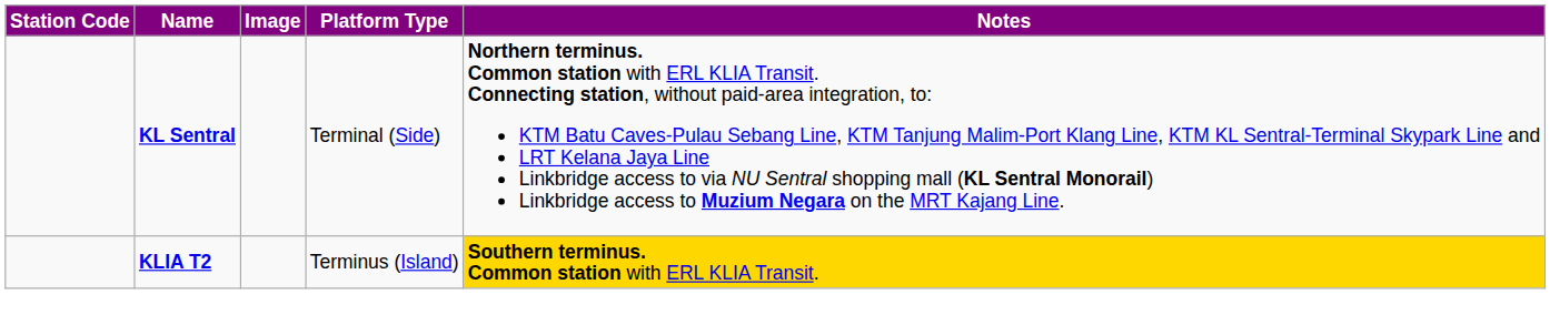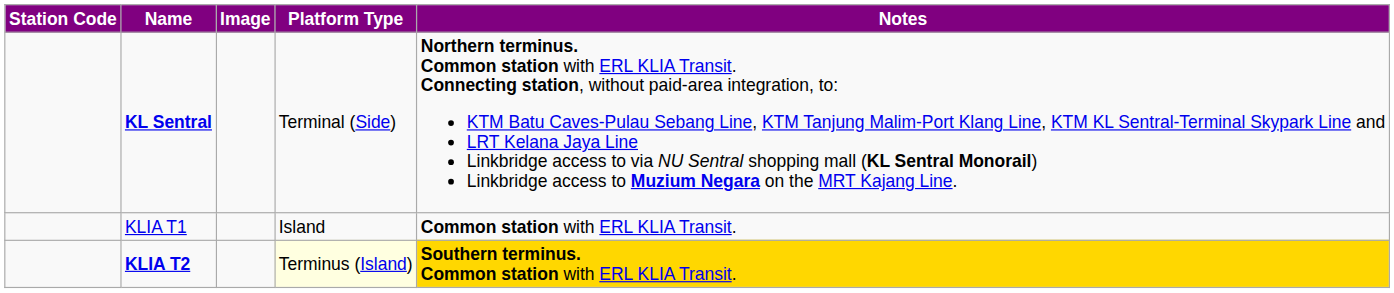 <table class="wikitable sortable" style="margin-left: 1em; margin-bottom: 1em; color: black; border-collapse: collapse; font-size: 95%">
 <tr align="center" bgcolor="800080" style="color:white">
 <td><strong>Station Code</strong></td>
 <td><strong>Name</strong></td>
 <td><strong>Image</strong></td>
 <td><strong>Platform Type</strong></td>
 <td><strong>Notes</strong></td>
 </tr>
 <tr>
 <td></td>
 <td><strong><a href='#'>KL Sentral</a></strong></td>
 <td></td>
 <td>Terminal (<a href='#'>Side</a>)</td>
 <td><strong>Northern terminus.</strong><br><strong>Common station</strong> with  <a href='#'>ERL KLIA Transit</a>.<br><strong>Connecting station</strong>, without paid-area integration, to:<ul><li> <a href='#'>KTM Batu Caves-Pulau Sebang Line</a>, <a href='#'>KTM Tanjung Malim-Port Klang Line</a>, <a href='#'>KTM KL Sentral-Terminal Skypark Line</a> and </li><li> <a href='#'>LRT Kelana Jaya Line</a></li><li>Linkbridge access to   via <em>NU Sentral</em> shopping mall (<strong>KL Sentral Monorail</strong>)</li><li>Linkbridge access to  <a href='#'><strong>Muzium Negara</strong></a> on the <a href='#'>MRT Kajang Line</a>.</li></ul></td>
 </tr>
 <tr>
 <td></td>
+<td><a href='#'>KLIA T1</a></td>
+<td></td>
+<td>Island</td>
+<td><strong>Common station</strong> with  <a href='#'>ERL KLIA Transit</a>.</td>
+</tr>
+<tr>
+<td></td>
 <td><strong><a href='#'>KLIA T2</a></strong></td>
 <td></td>
-<td>Terminus (<a href='#'>Island</a>)</td>
+<td style="background: lightyellow;">Terminus (<a href='#'>Island</a>)</td>
 <td style="background: gold;"><strong>Southern terminus.</strong><br><strong>Common station</strong> with  <a href='#'>ERL KLIA Transit</a>.</td>
 </tr>
 </table>
